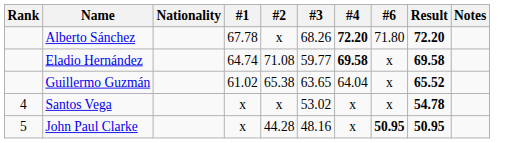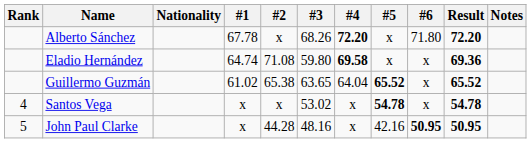 <table class="wikitable sortable" style="text-align:center;font-size:95%">
 <tr>
 <th>Rank</th>
 <th>Name</th>
 <th>Nationality</th>
 <th>#1</th>
 <th>#2</th>
 <th>#3</th>
 <th>#4</th>
+<th>#5</th>
 <th>#6</th>
 <th>Result</th>
 <th>Notes</th>
 </tr>
 <tr>
 <td></td>
 <td align=left><a href='#'>Alberto Sánchez</a></td>
 <td align=left></td>
 <td>67.78</td>
 <td>x</td>
 <td>68.26</td>
 <td><strong>72.20</strong></td>
+<td>x</td>
 <td>71.80</td>
 <td><strong>72.20</strong></td>
 <td></td>
 </tr>
 <tr>
 <td></td>
 <td align=left><a href='#'>Eladio Hernández</a></td>
 <td align=left></td>
 <td>64.74</td>
 <td>71.08</td>
-<td>59.77</td>
+<td>59.80</td>
 <td><strong>69.58</strong></td>
 <td>x</td>
-<td><strong>69.58</strong></td>
+<td>x</td>
+<td><strong>69.36</strong></td>
 <td></td>
 </tr>
 <tr>
 <td></td>
 <td align=left><a href='#'>Guillermo Guzmán</a></td>
 <td align=left></td>
 <td>61.02</td>
 <td>65.38</td>
 <td>63.65</td>
 <td>64.04</td>
+<td><strong>65.52</strong></td>
 <td>x</td>
 <td><strong>65.52</strong></td>
 <td></td>
 </tr>
 <tr>
 <td>4</td>
 <td align=left><a href='#'>Santos Vega</a></td>
 <td align=left></td>
 <td>x</td>
 <td>x</td>
 <td>53.02</td>
 <td>x</td>
+<td><strong>54.78</strong></td>
 <td>x</td>
 <td><strong>54.78</strong></td>
 <td></td>
 </tr>
 <tr>
 <td>5</td>
 <td align=left><a href='#'>John Paul Clarke</a></td>
 <td align=left></td>
 <td>x</td>
 <td>44.28</td>
 <td>48.16</td>
 <td>x</td>
+<td>42.16</td>
 <td><strong>50.95</strong></td>
 <td><strong>50.95</strong></td>
 <td></td>
 </tr>
 </table>
